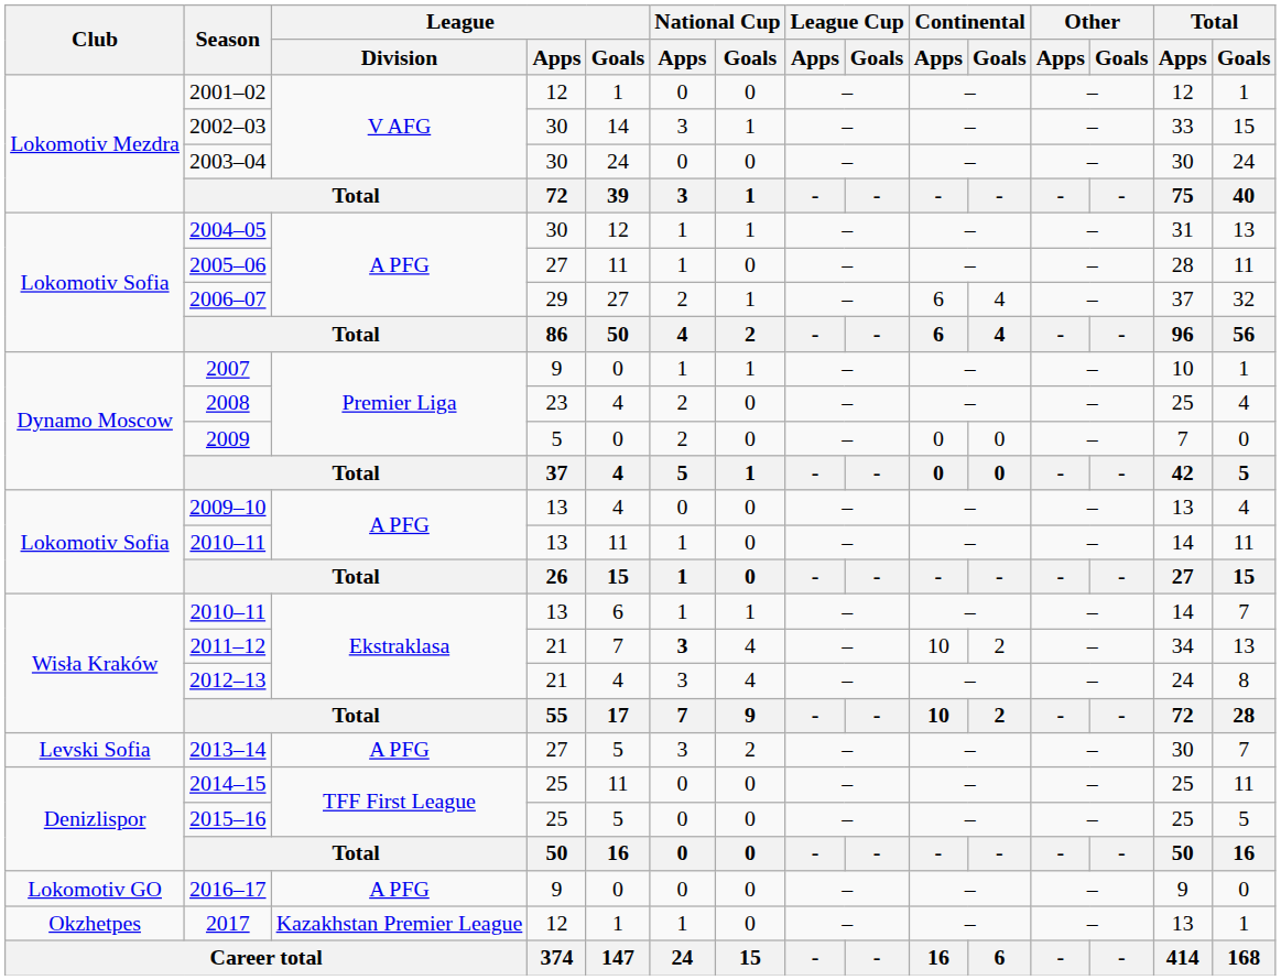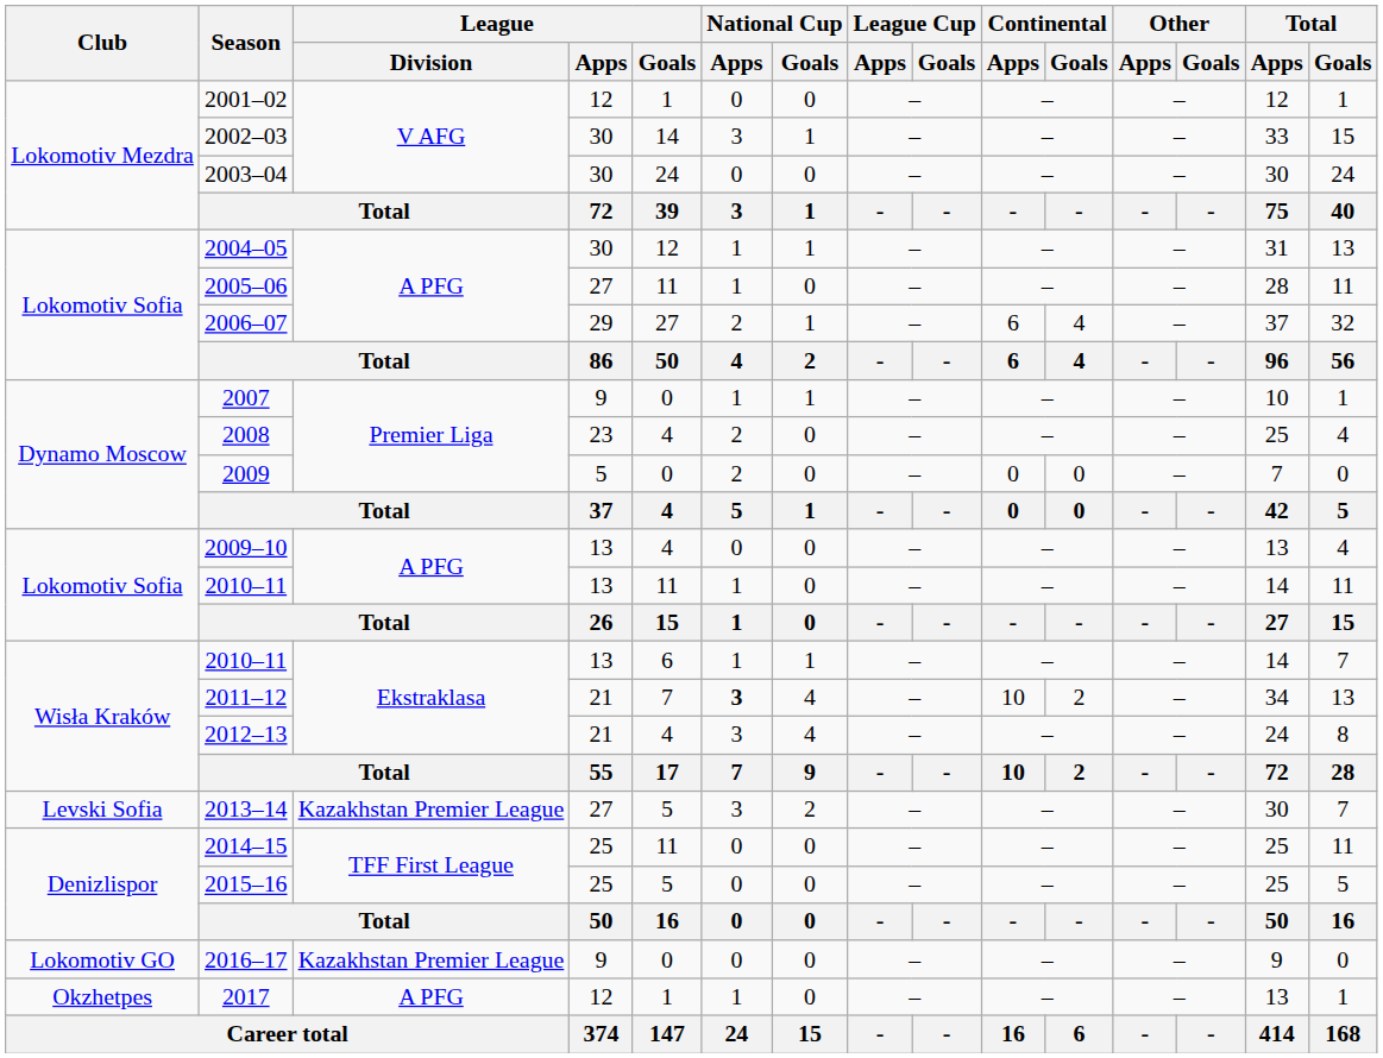 <table class="wikitable" style="text-align: center;">
 <tr>
 <th rowspan="2">Club</th>
 <th rowspan="2">Season</th>
 <th colspan="3">League</th>
 <th colspan="2">National Cup</th>
 <th colspan="2">League Cup</th>
 <th colspan="2">Continental</th>
 <th colspan="2">Other</th>
 <th colspan="2">Total</th>
 </tr>
 <tr>
 <th>Division</th>
 <th>Apps</th>
 <th>Goals</th>
 <th>Apps</th>
 <th>Goals</th>
 <th>Apps</th>
 <th>Goals</th>
 <th>Apps</th>
 <th>Goals</th>
 <th>Apps</th>
 <th>Goals</th>
 <th>Apps</th>
 <th>Goals</th>
 </tr>
 <tr>
 <td rowspan="4"><a href='#'>Lokomotiv Mezdra</a></td>
 <td>2001–02</td>
 <td rowspan="3"><a href='#'>V AFG</a></td>
 <td>12</td>
 <td>1</td>
 <td>0</td>
 <td>0</td>
 <td colspan="2">–</td>
 <td colspan="2">–</td>
 <td colspan="2">–</td>
 <td>12</td>
 <td>1</td>
 </tr>
 <tr>
 <td>2002–03</td>
 <td>30</td>
 <td>14</td>
 <td>3</td>
 <td>1</td>
 <td colspan="2">–</td>
 <td colspan="2">–</td>
 <td colspan="2">–</td>
 <td>33</td>
 <td>15</td>
 </tr>
 <tr>
 <td>2003–04</td>
 <td>30</td>
 <td>24</td>
 <td>0</td>
 <td>0</td>
 <td colspan="2">–</td>
 <td colspan="2">–</td>
 <td colspan="2">–</td>
 <td>30</td>
 <td>24</td>
 </tr>
 <tr>
 <th colspan="2">Total</th>
 <th>72</th>
 <th>39</th>
 <th>3</th>
 <th>1</th>
 <th>-</th>
 <th>-</th>
 <th>-</th>
 <th>-</th>
 <th>-</th>
 <th>-</th>
 <th>75</th>
 <th>40</th>
 </tr>
 <tr>
 <td rowspan="4"><a href='#'>Lokomotiv Sofia</a></td>
 <td><a href='#'>2004–05</a></td>
 <td rowspan="3"><a href='#'>A PFG</a></td>
 <td>30</td>
 <td>12</td>
 <td>1</td>
 <td>1</td>
 <td colspan="2">–</td>
 <td colspan="2">–</td>
 <td colspan="2">–</td>
 <td>31</td>
 <td>13</td>
 </tr>
 <tr>
 <td><a href='#'>2005–06</a></td>
 <td>27</td>
 <td>11</td>
 <td>1</td>
 <td>0</td>
 <td colspan="2">–</td>
 <td colspan="2">–</td>
 <td colspan="2">–</td>
 <td>28</td>
 <td>11</td>
 </tr>
 <tr>
 <td><a href='#'>2006–07</a></td>
 <td>29</td>
 <td>27</td>
 <td>2</td>
 <td>1</td>
 <td colspan="2">–</td>
 <td>6</td>
 <td>4</td>
 <td colspan="2">–</td>
 <td>37</td>
 <td>32</td>
 </tr>
 <tr>
 <th colspan="2">Total</th>
 <th>86</th>
 <th>50</th>
 <th>4</th>
 <th>2</th>
 <th>-</th>
 <th>-</th>
 <th>6</th>
 <th>4</th>
 <th>-</th>
 <th>-</th>
 <th>96</th>
 <th>56</th>
 </tr>
 <tr>
 <td rowspan="4"><a href='#'>Dynamo Moscow</a></td>
 <td><a href='#'>2007</a></td>
 <td rowspan="3"><a href='#'>Premier Liga</a></td>
 <td>9</td>
 <td>0</td>
 <td>1</td>
 <td>1</td>
 <td colspan="2">–</td>
 <td colspan="2">–</td>
 <td colspan="2">–</td>
 <td>10</td>
 <td>1</td>
 </tr>
 <tr>
 <td><a href='#'>2008</a></td>
 <td>23</td>
 <td>4</td>
 <td>2</td>
 <td>0</td>
 <td colspan="2">–</td>
 <td colspan="2">–</td>
 <td colspan="2">–</td>
 <td>25</td>
 <td>4</td>
 </tr>
 <tr>
 <td><a href='#'>2009</a></td>
 <td>5</td>
 <td>0</td>
 <td>2</td>
 <td>0</td>
 <td colspan="2">–</td>
 <td>0</td>
 <td>0</td>
 <td colspan="2">–</td>
 <td>7</td>
 <td>0</td>
 </tr>
 <tr>
 <th colspan="2">Total</th>
 <th>37</th>
 <th>4</th>
 <th>5</th>
 <th>1</th>
 <th>-</th>
 <th>-</th>
 <th>0</th>
 <th>0</th>
 <th>-</th>
 <th>-</th>
 <th>42</th>
 <th>5</th>
 </tr>
 <tr>
 <td rowspan="3"><a href='#'>Lokomotiv Sofia</a></td>
 <td><a href='#'>2009–10</a></td>
 <td rowspan="2"><a href='#'>A PFG</a></td>
 <td>13</td>
 <td>4</td>
 <td>0</td>
 <td>0</td>
 <td colspan="2">–</td>
 <td colspan="2">–</td>
 <td colspan="2">–</td>
 <td>13</td>
 <td>4</td>
 </tr>
 <tr>
 <td><a href='#'>2010–11</a></td>
 <td>13</td>
 <td>11</td>
 <td>1</td>
 <td>0</td>
 <td colspan="2">–</td>
 <td colspan="2">–</td>
 <td colspan="2">–</td>
 <td>14</td>
 <td>11</td>
 </tr>
 <tr>
 <th colspan="2">Total</th>
 <th>26</th>
 <th>15</th>
 <th>1</th>
 <th>0</th>
 <th>-</th>
 <th>-</th>
 <th>-</th>
 <th>-</th>
 <th>-</th>
 <th>-</th>
 <th>27</th>
 <th>15</th>
 </tr>
 <tr>
 <td rowspan="4"><a href='#'>Wisła Kraków</a></td>
 <td><a href='#'>2010–11</a></td>
 <td rowspan="3"><a href='#'>Ekstraklasa</a></td>
 <td>13</td>
 <td>6</td>
 <td>1</td>
 <td>1</td>
 <td colspan="2">–</td>
 <td colspan="2">–</td>
 <td colspan="2">–</td>
 <td>14</td>
 <td>7</td>
 </tr>
 <tr>
 <td><a href='#'>2011–12</a></td>
 <td>21</td>
 <td>7</td>
 <td><strong>3</strong></td>
 <td>4</td>
 <td colspan="2">–</td>
 <td>10</td>
 <td>2</td>
 <td colspan="2">–</td>
 <td>34</td>
 <td>13</td>
 </tr>
 <tr>
 <td><a href='#'>2012–13</a></td>
 <td>21</td>
 <td>4</td>
 <td>3</td>
 <td>4</td>
 <td colspan="2">–</td>
 <td colspan="2">–</td>
 <td colspan="2">–</td>
 <td>24</td>
 <td>8</td>
 </tr>
 <tr>
 <th colspan="2">Total</th>
 <th>55</th>
 <th>17</th>
 <th>7</th>
 <th>9</th>
 <th>-</th>
 <th>-</th>
 <th>10</th>
 <th>2</th>
 <th>-</th>
 <th>-</th>
 <th>72</th>
 <th>28</th>
 </tr>
 <tr>
 <td><a href='#'>Levski Sofia</a></td>
 <td><a href='#'>2013–14</a></td>
-<td><a href='#'>A PFG</a></td>
+<td><a href='#'>Kazakhstan Premier League</a></td>
 <td>27</td>
 <td>5</td>
 <td>3</td>
 <td>2</td>
 <td colspan="2">–</td>
 <td colspan="2">–</td>
 <td colspan="2">–</td>
 <td>30</td>
 <td>7</td>
 </tr>
 <tr>
 <td rowspan="3"><a href='#'>Denizlispor</a></td>
 <td><a href='#'>2014–15</a></td>
 <td rowspan="2"><a href='#'>TFF First League</a></td>
 <td>25</td>
 <td>11</td>
 <td>0</td>
 <td>0</td>
 <td colspan="2">–</td>
 <td colspan="2">–</td>
 <td colspan="2">–</td>
 <td>25</td>
 <td>11</td>
 </tr>
 <tr>
 <td><a href='#'>2015–16</a></td>
 <td>25</td>
 <td>5</td>
 <td>0</td>
 <td>0</td>
 <td colspan="2">–</td>
 <td colspan="2">–</td>
 <td colspan="2">–</td>
 <td>25</td>
 <td>5</td>
 </tr>
 <tr>
 <th colspan="2">Total</th>
 <th>50</th>
 <th>16</th>
 <th>0</th>
 <th>0</th>
 <th>-</th>
 <th>-</th>
 <th>-</th>
 <th>-</th>
 <th>-</th>
 <th>-</th>
 <th>50</th>
 <th>16</th>
 </tr>
 <tr>
 <td><a href='#'>Lokomotiv GO</a></td>
 <td><a href='#'>2016–17</a></td>
-<td><a href='#'>A PFG</a></td>
+<td><a href='#'>Kazakhstan Premier League</a></td>
 <td>9</td>
 <td>0</td>
 <td>0</td>
 <td>0</td>
 <td colspan="2">–</td>
 <td colspan="2">–</td>
 <td colspan="2">–</td>
 <td>9</td>
 <td>0</td>
 </tr>
 <tr>
 <td><a href='#'>Okzhetpes</a></td>
 <td><a href='#'>2017</a></td>
-<td><a href='#'>Kazakhstan Premier League</a></td>
+<td><a href='#'>A PFG</a></td>
 <td>12</td>
 <td>1</td>
 <td>1</td>
 <td>0</td>
 <td colspan="2">–</td>
 <td colspan="2">–</td>
 <td colspan="2">–</td>
 <td>13</td>
 <td>1</td>
 </tr>
 <tr>
 <th colspan="3">Career total</th>
 <th>374</th>
 <th>147</th>
 <th>24</th>
 <th>15</th>
 <th>-</th>
 <th>-</th>
 <th>16</th>
 <th>6</th>
 <th>-</th>
 <th>-</th>
 <th>414</th>
 <th>168</th>
 </tr>
 </table>
